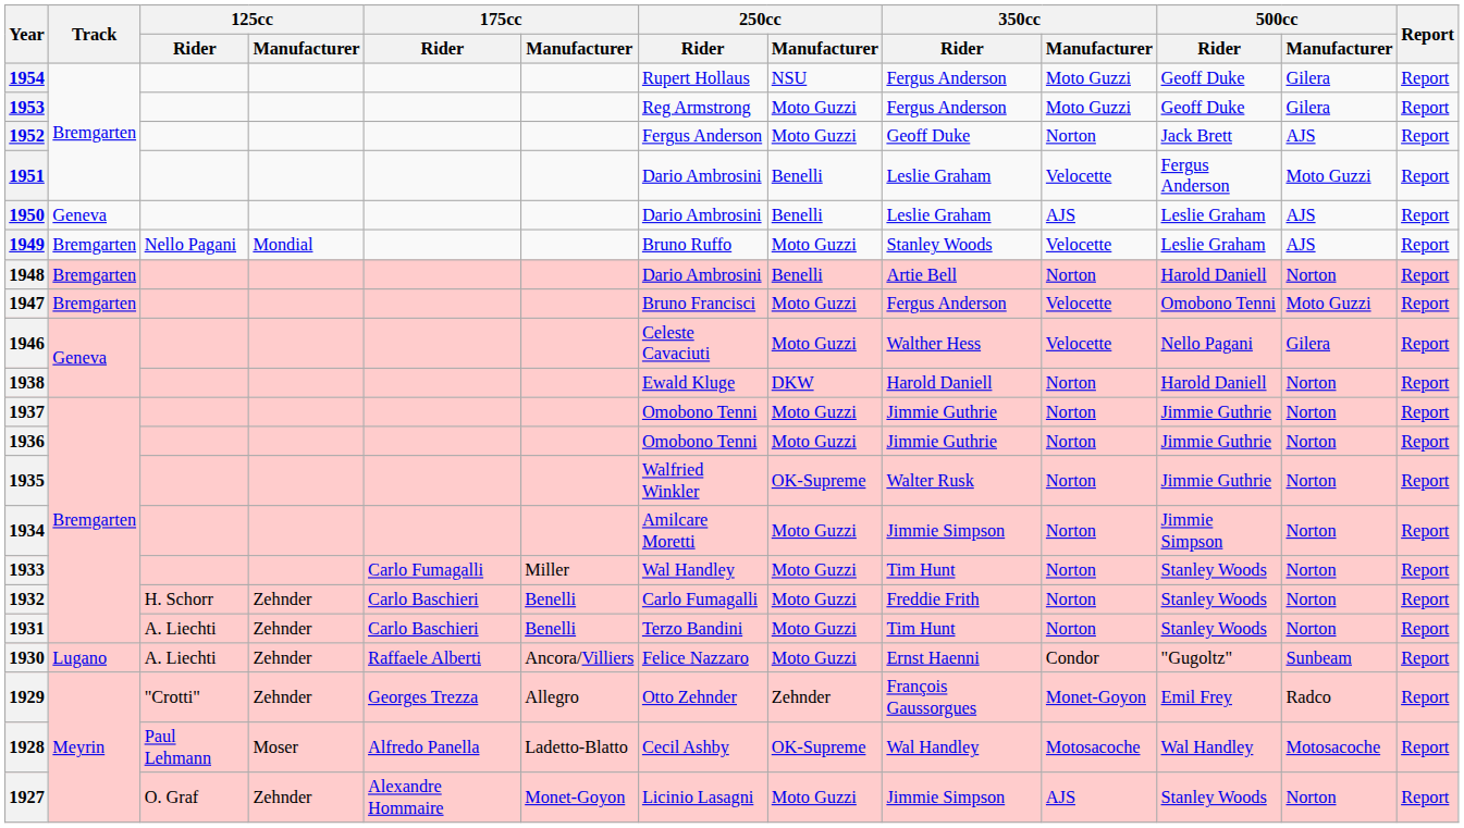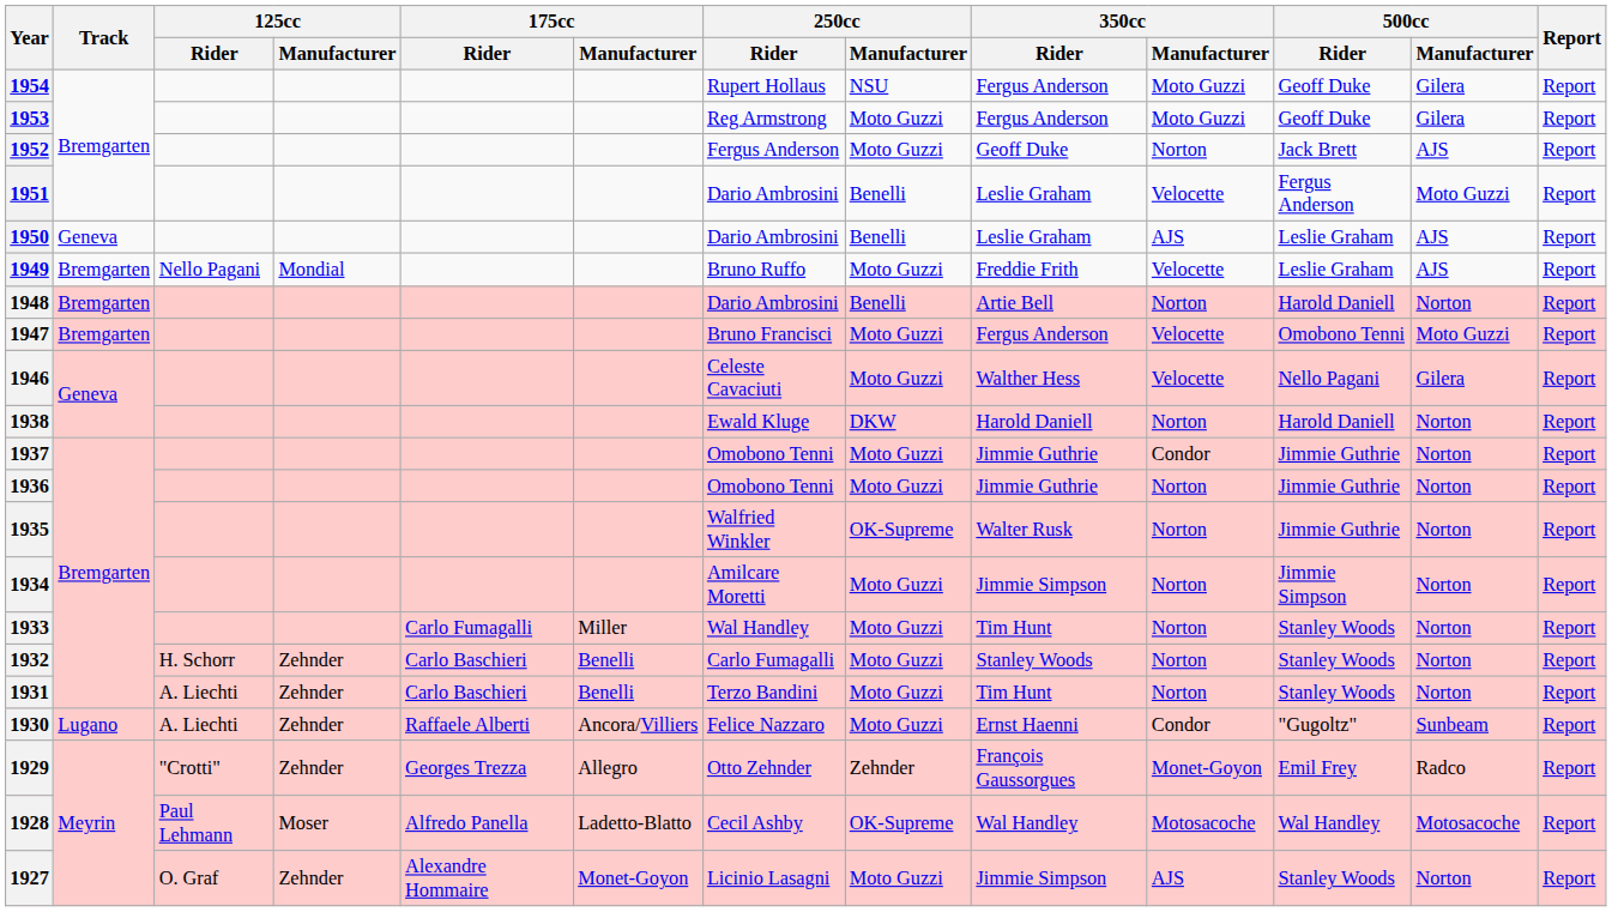 <table class="wikitable" style="font-size: 95%;">
 <tr>
 <th rowspan=2>Year</th>
 <th rowspan=2>Track</th>
 <th colspan=2>125cc</th>
 <th colspan=2>175cc</th>
 <th colspan=2>250cc</th>
 <th colspan=2>350cc</th>
 <th colspan=2>500cc</th>
 <th rowspan=2>Report</th>
 </tr>
 <tr>
 <th>Rider</th>
 <th>Manufacturer</th>
 <th>Rider</th>
 <th>Manufacturer</th>
 <th>Rider</th>
 <th>Manufacturer</th>
 <th>Rider</th>
 <th>Manufacturer</th>
 <th>Rider</th>
 <th>Manufacturer</th>
 </tr>
 <tr>
 <th><a href='#'>1954</a></th>
 <td rowspan="4"><a href='#'>Bremgarten</a></td>
 <td></td>
 <td></td>
 <td></td>
 <td></td>
 <td> <a href='#'>Rupert Hollaus</a></td>
 <td><a href='#'>NSU</a></td>
 <td> <a href='#'>Fergus Anderson</a></td>
 <td><a href='#'>Moto Guzzi</a></td>
 <td> <a href='#'>Geoff Duke</a></td>
 <td><a href='#'>Gilera</a></td>
 <td><a href='#'>Report</a></td>
 </tr>
 <tr>
 <th><a href='#'>1953</a></th>
 <td></td>
 <td></td>
 <td></td>
 <td></td>
 <td> <a href='#'>Reg Armstrong</a></td>
 <td><a href='#'>Moto Guzzi</a></td>
 <td> <a href='#'>Fergus Anderson</a></td>
 <td><a href='#'>Moto Guzzi</a></td>
 <td> <a href='#'>Geoff Duke</a></td>
 <td><a href='#'>Gilera</a></td>
 <td><a href='#'>Report</a></td>
 </tr>
 <tr>
 <th><a href='#'>1952</a></th>
 <td></td>
 <td></td>
 <td></td>
 <td></td>
 <td> <a href='#'>Fergus Anderson</a></td>
 <td><a href='#'>Moto Guzzi</a></td>
 <td> <a href='#'>Geoff Duke</a></td>
 <td><a href='#'>Norton</a></td>
 <td> <a href='#'>Jack Brett</a></td>
 <td><a href='#'>AJS</a></td>
 <td><a href='#'>Report</a></td>
 </tr>
 <tr>
 <th><a href='#'>1951</a></th>
 <td></td>
 <td></td>
 <td></td>
 <td></td>
 <td> <a href='#'>Dario Ambrosini</a></td>
 <td><a href='#'>Benelli</a></td>
 <td> <a href='#'>Leslie Graham</a></td>
 <td><a href='#'>Velocette</a></td>
 <td> <a href='#'>Fergus Anderson</a></td>
 <td><a href='#'>Moto Guzzi</a></td>
 <td><a href='#'>Report</a></td>
 </tr>
 <tr>
 <th><a href='#'>1950</a></th>
 <td><a href='#'>Geneva</a></td>
 <td></td>
 <td></td>
 <td></td>
 <td></td>
 <td> <a href='#'>Dario Ambrosini</a></td>
 <td><a href='#'>Benelli</a></td>
 <td> <a href='#'>Leslie Graham</a></td>
 <td><a href='#'>AJS</a></td>
 <td> <a href='#'>Leslie Graham</a></td>
 <td><a href='#'>AJS</a></td>
 <td><a href='#'>Report</a></td>
 </tr>
 <tr>
 <th><a href='#'>1949</a></th>
 <td><a href='#'>Bremgarten</a></td>
 <td> <a href='#'>Nello Pagani</a></td>
 <td><a href='#'>Mondial</a></td>
 <td></td>
 <td></td>
 <td> <a href='#'>Bruno Ruffo</a></td>
 <td><a href='#'>Moto Guzzi</a></td>
-<td> <a href='#'>Stanley Woods</a></td>
+<td> <a href='#'>Freddie Frith</a></td>
 <td><a href='#'>Velocette</a></td>
 <td> <a href='#'>Leslie Graham</a></td>
 <td><a href='#'>AJS</a></td>
 <td><a href='#'>Report</a></td>
 </tr>
 <tr style="background-color:#ffcccc">
 <th>1948</th>
 <td><a href='#'>Bremgarten</a></td>
 <td></td>
 <td></td>
 <td></td>
 <td></td>
 <td> <a href='#'>Dario Ambrosini</a></td>
 <td><a href='#'>Benelli</a></td>
 <td> <a href='#'>Artie Bell</a></td>
 <td><a href='#'>Norton</a></td>
 <td> <a href='#'>Harold Daniell</a></td>
 <td><a href='#'>Norton</a></td>
 <td><a href='#'>Report</a></td>
 </tr>
 <tr style="background-color:#ffcccc">
 <th>1947</th>
 <td><a href='#'>Bremgarten</a></td>
 <td></td>
 <td></td>
 <td></td>
 <td></td>
 <td> <a href='#'>Bruno Francisci</a></td>
 <td><a href='#'>Moto Guzzi</a></td>
 <td> <a href='#'>Fergus Anderson</a></td>
 <td><a href='#'>Velocette</a></td>
 <td> <a href='#'>Omobono Tenni</a></td>
 <td><a href='#'>Moto Guzzi</a></td>
 <td><a href='#'>Report</a></td>
 </tr>
 <tr style="background-color:#ffcccc">
 <th>1946</th>
 <td rowspan="2"><a href='#'>Geneva</a></td>
 <td></td>
 <td></td>
 <td></td>
 <td></td>
 <td> <a href='#'>Celeste Cavaciuti</a></td>
 <td><a href='#'>Moto Guzzi</a></td>
 <td> <a href='#'>Walther Hess</a></td>
 <td><a href='#'>Velocette</a></td>
 <td> <a href='#'>Nello Pagani</a></td>
 <td><a href='#'>Gilera</a></td>
 <td><a href='#'>Report</a></td>
 </tr>
 <tr style="background-color:#ffcccc">
 <th>1938</th>
 <td></td>
 <td></td>
 <td></td>
 <td></td>
 <td> <a href='#'>Ewald Kluge</a></td>
 <td><a href='#'>DKW</a></td>
 <td> <a href='#'>Harold Daniell</a></td>
 <td><a href='#'>Norton</a></td>
 <td> <a href='#'>Harold Daniell</a></td>
 <td><a href='#'>Norton</a></td>
 <td><a href='#'>Report</a></td>
 </tr>
 <tr style="background-color:#ffcccc">
 <th>1937</th>
 <td rowspan="7"><a href='#'>Bremgarten</a></td>
 <td></td>
 <td></td>
 <td></td>
 <td></td>
 <td> <a href='#'>Omobono Tenni</a></td>
 <td><a href='#'>Moto Guzzi</a></td>
 <td> <a href='#'>Jimmie Guthrie</a></td>
-<td><a href='#'>Norton</a></td>
+<td>Condor</td>
 <td> <a href='#'>Jimmie Guthrie</a></td>
 <td><a href='#'>Norton</a></td>
 <td><a href='#'>Report</a></td>
 </tr>
 <tr style="background-color:#ffcccc">
 <th>1936</th>
 <td></td>
 <td></td>
 <td></td>
 <td></td>
 <td> <a href='#'>Omobono Tenni</a></td>
 <td><a href='#'>Moto Guzzi</a></td>
 <td> <a href='#'>Jimmie Guthrie</a></td>
 <td><a href='#'>Norton</a></td>
 <td> <a href='#'>Jimmie Guthrie</a></td>
 <td><a href='#'>Norton</a></td>
 <td><a href='#'>Report</a></td>
 </tr>
 <tr style="background-color:#ffcccc">
 <th>1935</th>
 <td></td>
 <td></td>
 <td></td>
 <td></td>
 <td> <a href='#'>Walfried Winkler</a></td>
 <td><a href='#'>OK-Supreme</a></td>
 <td> <a href='#'>Walter Rusk</a></td>
 <td><a href='#'>Norton</a></td>
 <td> <a href='#'>Jimmie Guthrie</a></td>
 <td><a href='#'>Norton</a></td>
 <td><a href='#'>Report</a></td>
 </tr>
 <tr style="background-color:#ffcccc">
 <th>1934</th>
 <td></td>
 <td></td>
 <td></td>
 <td></td>
 <td> <a href='#'>Amilcare Moretti</a></td>
 <td><a href='#'>Moto Guzzi</a></td>
 <td> <a href='#'>Jimmie Simpson</a></td>
 <td><a href='#'>Norton</a></td>
 <td> <a href='#'>Jimmie Simpson</a></td>
 <td><a href='#'>Norton</a></td>
 <td><a href='#'>Report</a></td>
 </tr>
 <tr style="background-color:#ffcccc">
 <th>1933</th>
 <td></td>
 <td></td>
 <td> <a href='#'>Carlo Fumagalli</a></td>
 <td>Miller</td>
 <td> <a href='#'>Wal Handley</a></td>
 <td><a href='#'>Moto Guzzi</a></td>
 <td> <a href='#'>Tim Hunt</a></td>
 <td><a href='#'>Norton</a></td>
 <td> <a href='#'>Stanley Woods</a></td>
 <td><a href='#'>Norton</a></td>
 <td><a href='#'>Report</a></td>
 </tr>
 <tr style="background-color:#ffcccc">
 <th>1932</th>
 <td> H. Schorr</td>
 <td>Zehnder</td>
 <td> <a href='#'>Carlo Baschieri</a></td>
 <td><a href='#'>Benelli</a></td>
 <td> <a href='#'>Carlo Fumagalli</a></td>
 <td><a href='#'>Moto Guzzi</a></td>
-<td> <a href='#'>Freddie Frith</a></td>
+<td> <a href='#'>Stanley Woods</a></td>
 <td><a href='#'>Norton</a></td>
 <td> <a href='#'>Stanley Woods</a></td>
 <td><a href='#'>Norton</a></td>
 <td><a href='#'>Report</a></td>
 </tr>
 <tr style="background-color:#ffcccc">
 <th>1931</th>
 <td> A. Liechti</td>
 <td>Zehnder</td>
 <td> <a href='#'>Carlo Baschieri</a></td>
 <td><a href='#'>Benelli</a></td>
 <td> <a href='#'>Terzo Bandini</a></td>
 <td><a href='#'>Moto Guzzi</a></td>
 <td> <a href='#'>Tim Hunt</a></td>
 <td><a href='#'>Norton</a></td>
 <td> <a href='#'>Stanley Woods</a></td>
 <td><a href='#'>Norton</a></td>
 <td><a href='#'>Report</a></td>
 </tr>
 <tr style="background-color:#ffcccc">
 <th>1930</th>
 <td><a href='#'>Lugano</a></td>
 <td> A. Liechti</td>
 <td>Zehnder</td>
 <td> <a href='#'>Raffaele Alberti</a></td>
 <td>Ancora/<a href='#'>Villiers</a></td>
 <td> <a href='#'>Felice Nazzaro</a></td>
 <td><a href='#'>Moto Guzzi</a></td>
 <td> <a href='#'>Ernst Haenni</a></td>
 <td>Condor</td>
 <td> "Gugoltz"</td>
 <td><a href='#'>Sunbeam</a></td>
 <td><a href='#'>Report</a></td>
 </tr>
 <tr style="background-color:#ffcccc">
 <th>1929</th>
 <td rowspan="3"><a href='#'>Meyrin</a></td>
 <td> "Crotti"</td>
 <td>Zehnder</td>
 <td> <a href='#'>Georges Trezza</a></td>
 <td>Allegro</td>
 <td> <a href='#'>Otto Zehnder</a></td>
 <td>Zehnder</td>
 <td> <a href='#'>François Gaussorgues</a></td>
 <td><a href='#'>Monet-Goyon</a></td>
 <td> <a href='#'>Emil Frey</a></td>
 <td>Radco</td>
 <td><a href='#'>Report</a></td>
 </tr>
 <tr style="background-color:#ffcccc">
 <th>1928</th>
 <td> <a href='#'>Paul Lehmann</a></td>
 <td>Moser</td>
 <td> <a href='#'>Alfredo Panella</a></td>
 <td>Ladetto-Blatto</td>
 <td> <a href='#'>Cecil Ashby</a></td>
 <td><a href='#'>OK-Supreme</a></td>
 <td> <a href='#'>Wal Handley</a></td>
 <td><a href='#'>Motosacoche</a></td>
 <td> <a href='#'>Wal Handley</a></td>
 <td><a href='#'>Motosacoche</a></td>
 <td><a href='#'>Report</a></td>
 </tr>
 <tr style="background-color:#ffcccc">
 <th>1927</th>
 <td> O. Graf</td>
 <td>Zehnder</td>
 <td> <a href='#'>Alexandre Hommaire</a></td>
 <td><a href='#'>Monet-Goyon</a></td>
 <td> <a href='#'>Licinio Lasagni</a></td>
 <td><a href='#'>Moto Guzzi</a></td>
 <td> <a href='#'>Jimmie Simpson</a></td>
 <td><a href='#'>AJS</a></td>
 <td> <a href='#'>Stanley Woods</a></td>
 <td><a href='#'>Norton</a></td>
 <td><a href='#'>Report</a></td>
 </tr>
 </table>
